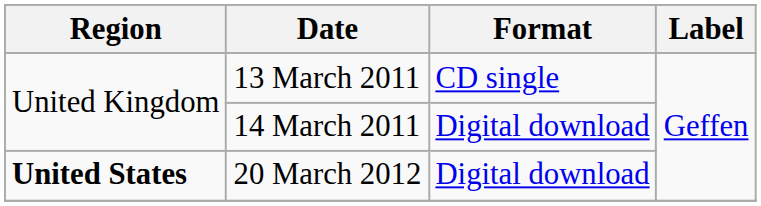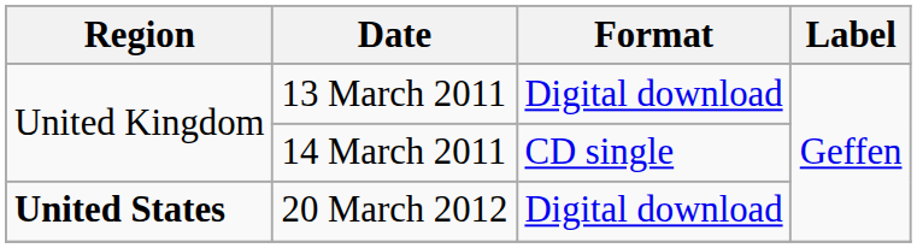 <table class="wikitable">
 <tr>
 <th scope="col">Region</th>
 <th scope="col">Date</th>
 <th scope="col">Format</th>
 <th scope="col">Label</th>
 </tr>
 <tr>
 <td rowspan="2">United Kingdom</td>
 <td>13 March 2011</td>
-<td><a href='#'>CD single</a></td>
+<td><a href='#'>Digital download</a></td>
 <td rowspan="3"><a href='#'>Geffen</a></td>
 </tr>
 <tr>
 <td>14 March 2011</td>
-<td><a href='#'>Digital download</a></td>
+<td><a href='#'>CD single</a></td>
 </tr>
 <tr>
 <td><strong>United States</strong></td>
 <td>20 March 2012</td>
 <td><a href='#'>Digital download</a></td>
 </tr>
 <tr>
 </tr>
 </table>
